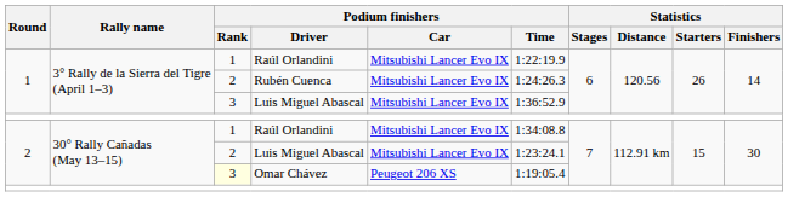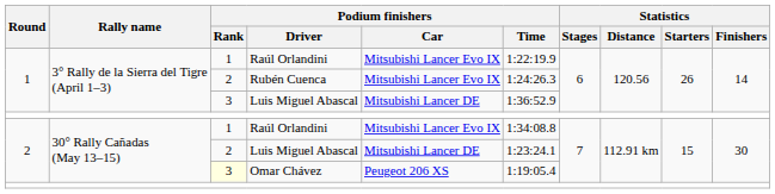 <table class="wikitable" style="font-size: 85%;">
 <tr>
 <th rowspan=2>Round</th>
 <th rowspan=2>Rally name</th>
 <th colspan=4>Podium finishers</th>
 <th colspan=4>Statistics</th>
 </tr>
 <tr>
 <th>Rank</th>
 <th>Driver</th>
 <th>Car</th>
 <th>Time</th>
 <th>Stages</th>
 <th>Distance</th>
 <th>Starters</th>
 <th>Finishers</th>
 </tr>
 <tr>
 <td rowspan=3 align=center>1</td>
 <td rowspan=3> 3° Rally de la Sierra del Tigre<br>(April 1–3)</td>
 <td align=center>1</td>
 <td> Raúl Orlandini</td>
 <td><a href='#'>Mitsubishi Lancer Evo IX</a></td>
 <td align=center>1:22:19.9</td>
 <td rowspan=3 align=center>6</td>
 <td rowspan=3 align=center>120.56</td>
 <td rowspan=3 align=center>26</td>
 <td rowspan=3 align=center>14</td>
 </tr>
 <tr>
 <td align=center>2</td>
 <td> Rubén Cuenca</td>
 <td><a href='#'>Mitsubishi Lancer Evo IX</a></td>
 <td align=center>1:24:26.3</td>
 </tr>
 <tr>
 <td align=center>3</td>
 <td> Luis Miguel Abascal</td>
-<td><a href='#'>Mitsubishi Lancer Evo IX</a></td>
+<td><a href='#'>Mitsubishi Lancer DE</a></td>
 <td align=center>1:36:52.9</td>
 </tr>
 <tr style="background:white;">
 <td colspan="10"></td>
 </tr>
 <tr>
 <td rowspan=3 align=center>2</td>
 <td rowspan=3> 30° Rally Cañadas<br>(May 13–15)</td>
 <td align=center>1</td>
 <td> Raúl Orlandini</td>
 <td><a href='#'>Mitsubishi Lancer Evo IX</a></td>
 <td align=center>1:34:08.8</td>
 <td rowspan=3 align=center>7</td>
 <td rowspan=3 align=center>112.91 km</td>
 <td rowspan=3 align=center>15</td>
 <td rowspan=3 align=center>30</td>
 </tr>
 <tr>
 <td align=center>2</td>
 <td> Luis Miguel Abascal</td>
-<td><a href='#'>Mitsubishi Lancer Evo IX</a></td>
+<td><a href='#'>Mitsubishi Lancer DE</a></td>
 <td align=center>1:23:24.1</td>
 </tr>
 <tr>
 <td align=center style="background: lightyellow;">3</td>
 <td> Omar Chávez</td>
 <td><a href='#'>Peugeot 206 XS</a></td>
 <td align=center>1:19:05.4</td>
 </tr>
 <tr style="background:white;">
 <td colspan="10"></td>
 </tr>
 </table>
